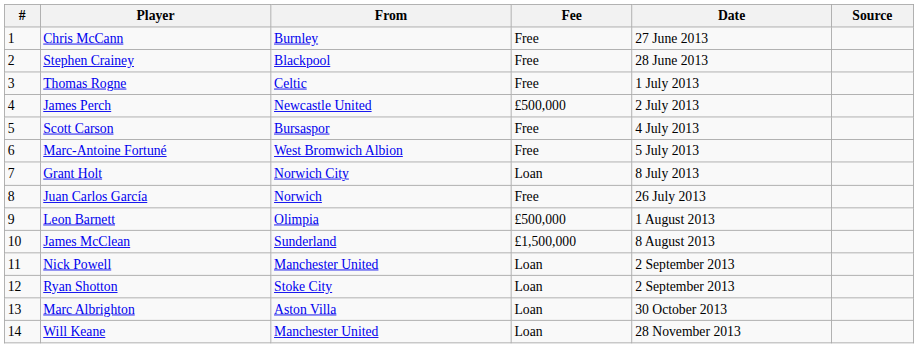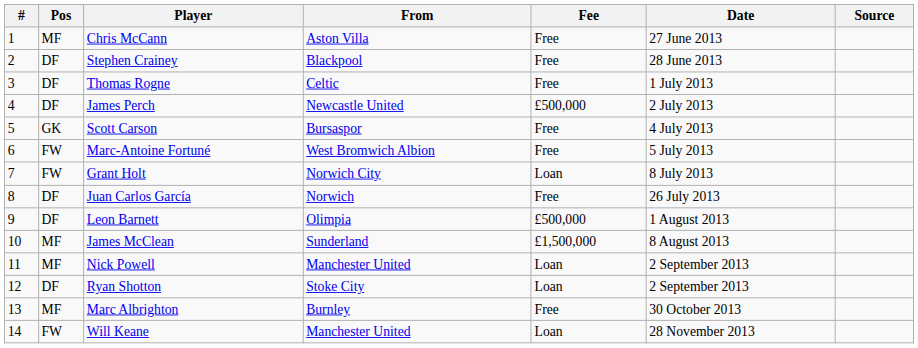 <table class="wikitable" style="width:80%; text-align:center; font-size:95%; text-align:left;">
 <tr>
 <th>#</th>
+<th>Pos</th>
 <th>Player</th>
 <th>From</th>
 <th>Fee</th>
 <th>Date</th>
 <th>Source</th>
 </tr>
 <tr>
 <td>1</td>
+<td>MF</td>
 <td><a href='#'>Chris McCann</a></td>
-<td><a href='#'>Burnley</a></td>
+<td><a href='#'>Aston Villa</a></td>
 <td>Free</td>
 <td>27 June 2013</td>
 <td></td>
 </tr>
 <tr>
 <td>2</td>
+<td>DF</td>
 <td><a href='#'>Stephen Crainey</a></td>
 <td><a href='#'>Blackpool</a></td>
 <td>Free</td>
 <td>28 June 2013</td>
 <td></td>
 </tr>
 <tr>
 <td>3</td>
+<td>DF</td>
 <td><a href='#'>Thomas Rogne</a></td>
 <td><a href='#'>Celtic</a></td>
 <td>Free</td>
 <td>1 July 2013</td>
 <td></td>
 </tr>
 <tr>
 <td>4</td>
+<td>DF</td>
 <td><a href='#'>James Perch</a></td>
 <td><a href='#'>Newcastle United</a></td>
 <td>£500,000</td>
 <td>2 July 2013</td>
 <td></td>
 </tr>
 <tr>
 <td>5</td>
+<td>GK</td>
 <td><a href='#'>Scott Carson</a></td>
 <td><a href='#'>Bursaspor</a></td>
 <td>Free</td>
 <td>4 July 2013</td>
 <td></td>
 </tr>
 <tr>
 <td>6</td>
+<td>FW</td>
 <td><a href='#'>Marc-Antoine Fortuné</a></td>
 <td><a href='#'>West Bromwich Albion</a></td>
 <td>Free</td>
 <td>5 July 2013</td>
 <td></td>
 </tr>
 <tr>
 <td>7</td>
+<td>FW</td>
 <td><a href='#'>Grant Holt</a></td>
 <td><a href='#'>Norwich City</a></td>
 <td>Loan</td>
 <td>8 July 2013</td>
 <td></td>
 </tr>
 <tr>
 <td>8</td>
+<td>DF</td>
 <td><a href='#'>Juan Carlos García</a></td>
 <td><a href='#'>Norwich</a></td>
 <td>Free</td>
 <td>26 July 2013</td>
 <td></td>
 </tr>
 <tr>
 <td>9</td>
+<td>DF</td>
 <td><a href='#'>Leon Barnett</a></td>
 <td><a href='#'>Olimpia</a></td>
 <td>£500,000</td>
 <td>1 August 2013</td>
 <td></td>
 </tr>
 <tr>
 <td>10</td>
+<td>MF</td>
 <td><a href='#'>James McClean</a></td>
 <td><a href='#'>Sunderland</a></td>
 <td>£1,500,000</td>
 <td>8 August 2013</td>
 <td></td>
 </tr>
 <tr>
 <td>11</td>
+<td>MF</td>
 <td><a href='#'>Nick Powell</a></td>
 <td><a href='#'>Manchester United</a></td>
 <td>Loan</td>
 <td>2 September 2013</td>
 <td></td>
 </tr>
 <tr>
 <td>12</td>
+<td>DF</td>
 <td><a href='#'>Ryan Shotton</a></td>
 <td><a href='#'>Stoke City</a></td>
 <td>Loan</td>
 <td>2 September 2013</td>
 <td></td>
 </tr>
 <tr>
 <td>13</td>
+<td>MF</td>
 <td><a href='#'>Marc Albrighton</a></td>
-<td><a href='#'>Aston Villa</a></td>
-<td>Loan</td>
+<td><a href='#'>Burnley</a></td>
+<td>Free</td>
 <td>30 October 2013</td>
 <td></td>
 </tr>
 <tr>
 <td>14</td>
+<td>FW</td>
 <td><a href='#'>Will Keane</a></td>
 <td><a href='#'>Manchester United</a></td>
 <td>Loan</td>
 <td>28 November 2013</td>
 <td></td>
 </tr>
 </table>
